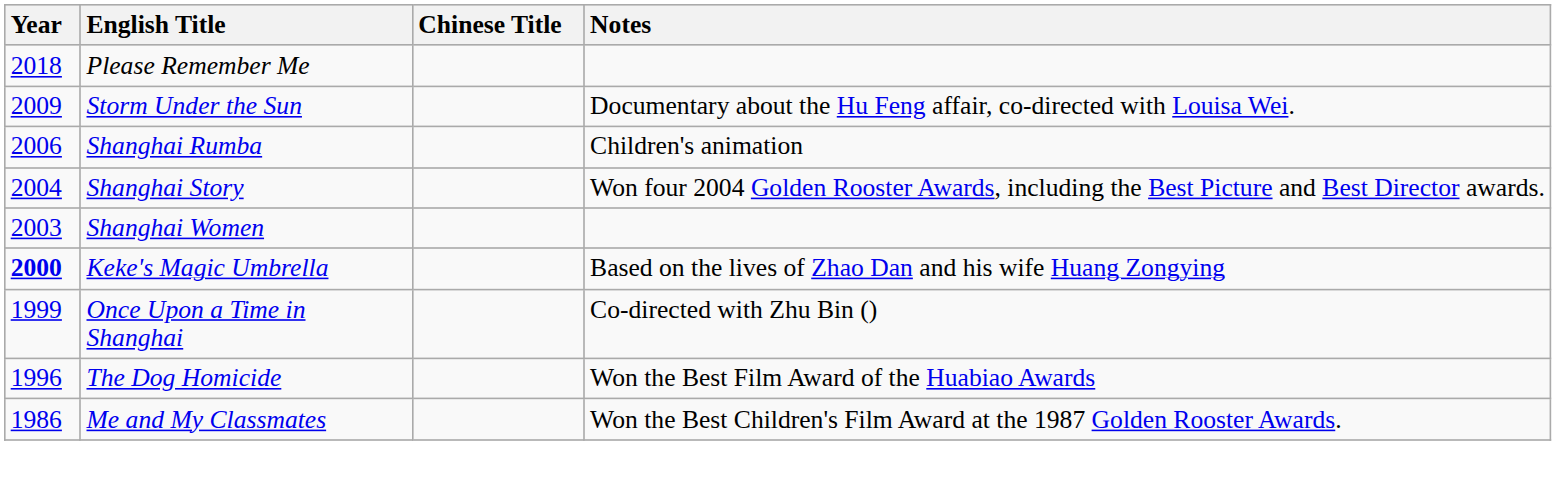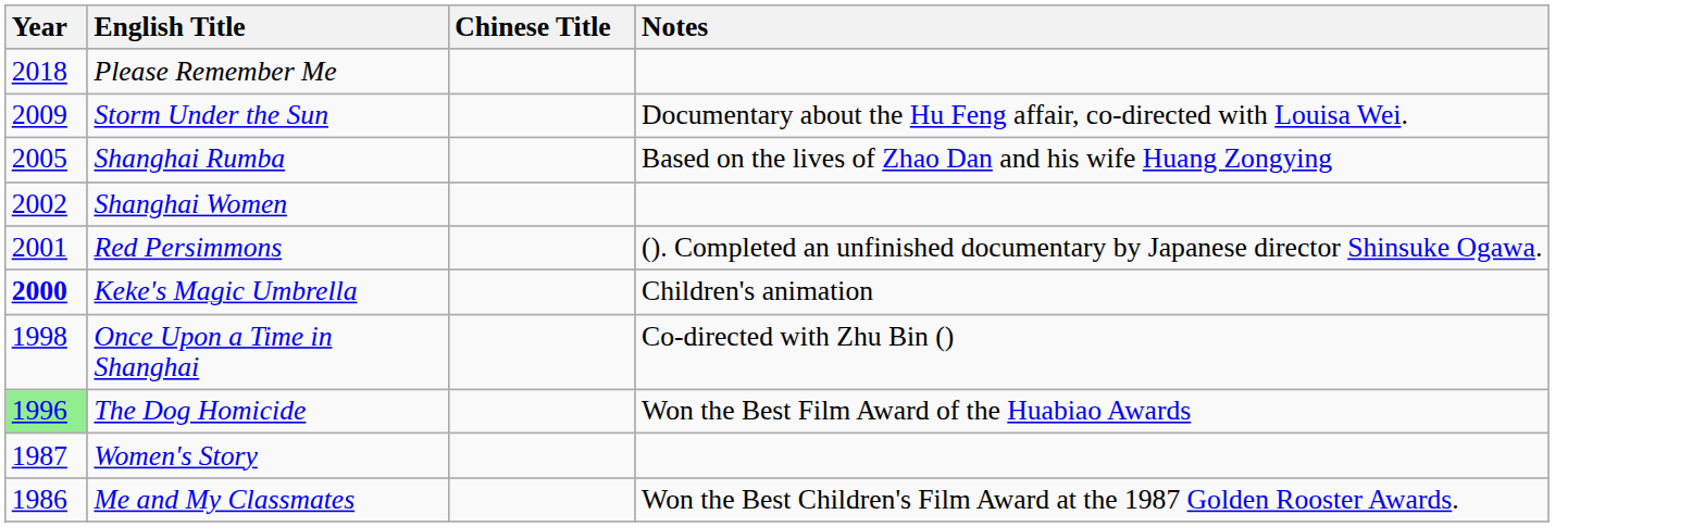 <table class="wikitable">
 <tr>
 <th style="vertical-align:top; text-align:left; width:40px;">Year</th>
 <th style="vertical-align:top; text-align:left; width:200px;">English Title</th>
 <th style="vertical-align:top; text-align:left; width:100px;">Chinese Title</th>
 <th style="text-align:left; vertical-align:top;">Notes</th>
 </tr>
 <tr>
 <td style="text-align:left; vertical-align:top;"><a href='#'>2018</a></td>
 <td style="text-align:left; vertical-align:top;"><em>Please Remember Me</em></td>
 <td style="text-align:left; vertical-align:top;"></td>
 <td style="text-align:left; vertical-align:top;"></td>
 </tr>
 <tr>
 <td style="text-align:left; vertical-align:top;"><a href='#'>2009</a></td>
 <td style="text-align:left; vertical-align:top;"><em><a href='#'>Storm Under the Sun</a></em></td>
 <td style="text-align:left; vertical-align:top;"></td>
 <td style="text-align:left; vertical-align:top;">Documentary about the <a href='#'>Hu Feng</a> affair, co-directed with <a href='#'>Louisa Wei</a>.</td>
 </tr>
 <tr>
-<td style="text-align:left; vertical-align:top;"><a href='#'>2006</a></td>
+<td style="text-align:left; vertical-align:top;"><a href='#'>2005</a></td>
 <td style="text-align:left; vertical-align:top;"><em><a href='#'>Shanghai Rumba</a></em></td>
 <td style="text-align:left; vertical-align:top;"></td>
-<td style="text-align:left; vertical-align:top;">Children's animation</td>
+<td style="text-align:left; vertical-align:top;">Based on the lives of <a href='#'>Zhao Dan</a> and his wife <a href='#'>Huang Zongying</a></td>
 </tr>
 <tr>
-<td style="text-align:left; vertical-align:top;"><a href='#'>2004</a></td>
-<td style="text-align:left; vertical-align:top;"><em><a href='#'>Shanghai Story</a></em></td>
-<td style="text-align:left; vertical-align:top;"></td>
-<td style="text-align:left; vertical-align:top;">Won four 2004 <a href='#'>Golden Rooster Awards</a>, including the <a href='#'>Best Picture</a> and <a href='#'>Best Director</a> awards.</td>
-</tr>
-<tr>
-<td style="text-align:left; vertical-align:top;"><a href='#'>2003</a></td>
+<td style="text-align:left; vertical-align:top;"><a href='#'>2002</a></td>
 <td style="text-align:left; vertical-align:top;"><em><a href='#'>Shanghai Women</a></em></td>
 <td style="text-align:left; vertical-align:top;"></td>
 <td style="text-align:left; vertical-align:top;"></td>
 </tr>
 <tr>
+<td style="text-align:left; vertical-align:top;"><a href='#'>2001</a></td>
+<td style="text-align:left; vertical-align:top;"><em><a href='#'>Red Persimmons</a></em></td>
+<td style="text-align:left; vertical-align:top;"></td>
+<td style="text-align:left; vertical-align:top;"> (). Completed an unfinished documentary by Japanese director <a href='#'>Shinsuke Ogawa</a>.</td>
+</tr>
+<tr>
 <td style="text-align:left; vertical-align:top;"><strong><a href='#'>2000</a></strong></td>
 <td style="text-align:left; vertical-align:top;"><em><a href='#'>Keke's Magic Umbrella</a></em></td>
 <td style="text-align:left; vertical-align:top;"></td>
-<td style="text-align:left; vertical-align:top;">Based on the lives of <a href='#'>Zhao Dan</a> and his wife <a href='#'>Huang Zongying</a></td>
+<td style="text-align:left; vertical-align:top;">Children's animation</td>
 </tr>
 <tr>
-<td style="text-align:left; vertical-align:top;"><a href='#'>1999</a></td>
+<td style="text-align:left; vertical-align:top;"><a href='#'>1998</a></td>
 <td style="text-align:left; vertical-align:top;"><em><a href='#'>Once Upon a Time in Shanghai</a></em></td>
 <td style="text-align:left; vertical-align:top;"></td>
 <td style="text-align:left; vertical-align:top;">Co-directed with Zhu Bin ()</td>
 </tr>
 <tr>
-<td style="text-align:left; vertical-align:top;"><a href='#'>1996</a></td>
+<td style="background: lightgreen; text-align:left; vertical-align:top;"><a href='#'>1996</a></td>
 <td style="text-align:left; vertical-align:top;"><em><a href='#'>The Dog Homicide</a></em></td>
 <td style="text-align:left; vertical-align:top;"></td>
 <td style="text-align:left; vertical-align:top;">Won the Best Film Award of the <a href='#'>Huabiao Awards</a></td>
+</tr>
+<tr>
+<td style="text-align:left; vertical-align:top;"><a href='#'>1987</a></td>
+<td style="text-align:left; vertical-align:top;"><em><a href='#'>Women's Story</a></em></td>
+<td style="text-align:left; vertical-align:top;"></td>
+<td style="text-align:left; vertical-align:top;"></td>
 </tr>
 <tr>
 <td style="text-align:left; vertical-align:top;"><a href='#'>1986</a></td>
 <td style="text-align:left; vertical-align:top;"><em><a href='#'>Me and My Classmates</a></em></td>
 <td style="text-align:left; vertical-align:top;"></td>
 <td style="text-align:left; vertical-align:top;">Won the Best Children's Film Award at the 1987 <a href='#'>Golden Rooster Awards</a>.</td>
 </tr>
 </table>
